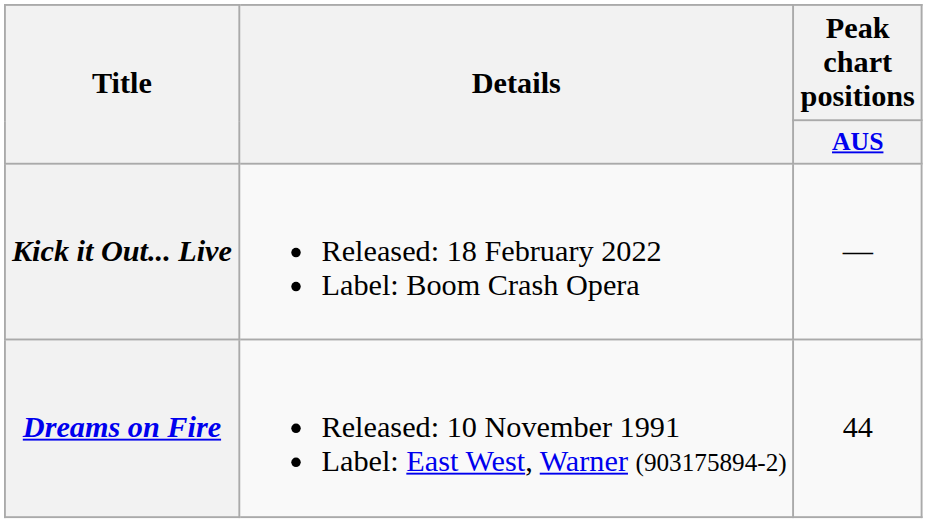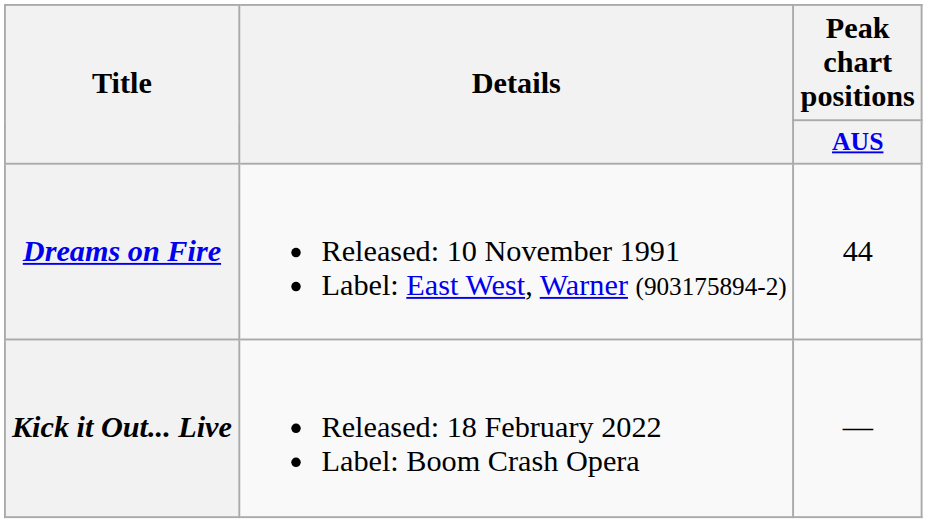 <table class="wikitable plainrowheaders">
 <tr>
 <th rowspan="2">Title</th>
 <th rowspan="2">Details</th>
 <th colspan="1">Peak chart positions</th>
 </tr>
 <tr>
 <th style="width:3em;font-size:85%"><a href='#'>AUS</a><br></th>
 </tr>
 <tr>
+<th scope="row"><em><a href='#'>Dreams on Fire</a></em></th>
+<td><br><ul><li>Released: 10 November 1991</li><li>Label: <a href='#'>East West</a>, <a href='#'>Warner</a> <small>(903175894-2)</small></li></ul></td>
+<td align="center">44</td>
+</tr>
+<tr>
 <th scope="row"><em>Kick it Out... Live</em></th>
 <td><br><ul><li>Released: 18 February 2022</li><li>Label: Boom Crash Opera</li></ul></td>
 <td align="center">—</td>
 </tr>
-<tr>
-<th scope="row"><em><a href='#'>Dreams on Fire</a></em></th>
-<td><br><ul><li>Released: 10 November 1991</li><li>Label: <a href='#'>East West</a>, <a href='#'>Warner</a> <small>(903175894-2)</small></li></ul></td>
-<td align="center">44</td>
-</tr>
 </table>
